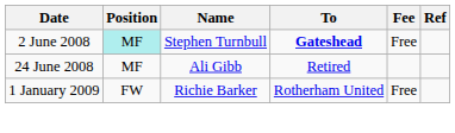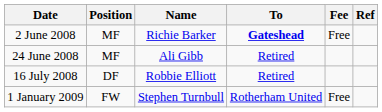 <table class="wikitable" style="font-size: 95%; text-align: center;">
 <tr>
 <th>Date</th>
 <th>Position</th>
 <th>Name</th>
 <th>To</th>
 <th>Fee</th>
 <th>Ref</th>
 </tr>
 <tr>
 <td>2 June 2008</td>
-<td style="background: paleturquoise;">MF</td>
-<td><a href='#'>Stephen Turnbull</a></td>
+<td>MF</td>
+<td><a href='#'>Richie Barker</a></td>
 <td><strong><a href='#'>Gateshead</a></strong></td>
 <td>Free</td>
 <td></td>
 </tr>
 <tr>
 <td>24 June 2008</td>
 <td>MF</td>
 <td><a href='#'>Ali Gibb</a></td>
 <td><a href='#'>Retired</a></td>
 <td></td>
 <td></td>
 </tr>
 <tr>
+<td>16 July 2008</td>
+<td>DF</td>
+<td><a href='#'>Robbie Elliott</a></td>
+<td><a href='#'>Retired</a></td>
+<td></td>
+<td></td>
+</tr>
+<tr>
 <td>1 January 2009</td>
 <td>FW</td>
-<td><a href='#'>Richie Barker</a></td>
+<td><a href='#'>Stephen Turnbull</a></td>
 <td><a href='#'>Rotherham United</a></td>
 <td>Free</td>
 <td></td>
 </tr>
 </table>
